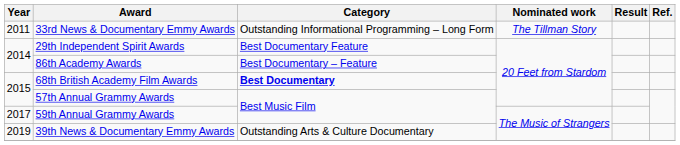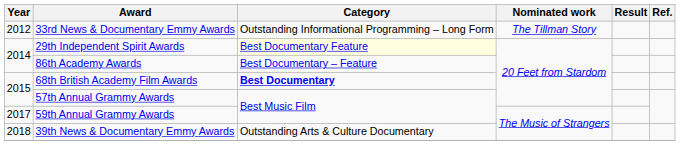 <table class="wikitable sortable">
 <tr>
 <th>Year</th>
 <th>Award</th>
 <th>Category</th>
 <th>Nominated work</th>
 <th>Result</th>
 <th>Ref.</th>
 </tr>
 <tr>
-<td>2011</td>
+<td>2012</td>
 <td><a href='#'>33rd News & Documentary Emmy Awards</a></td>
 <td>Outstanding Informational Programming – Long Form</td>
 <td style="text-align:center;"><em><a href='#'>The Tillman Story</a></em></td>
 <td></td>
 <td></td>
 </tr>
 <tr>
 <td rowspan="2">2014</td>
 <td><a href='#'>29th Independent Spirit Awards</a></td>
-<td><a href='#'>Best Documentary Feature</a></td>
+<td style="background: lightyellow;"><a href='#'>Best Documentary Feature</a></td>
 <td rowspan="4" style="text-align:center;"><em><a href='#'>20 Feet from Stardom</a></em></td>
 <td></td>
 <td></td>
 </tr>
 <tr>
 <td><a href='#'>86th Academy Awards</a></td>
 <td><a href='#'>Best Documentary – Feature</a></td>
 <td></td>
 <td style="text-align:center;"></td>
 </tr>
 <tr>
 <td rowspan="2">2015</td>
 <td><a href='#'>68th British Academy Film Awards</a></td>
 <td><strong><a href='#'>Best Documentary</a></strong></td>
 <td></td>
 <td></td>
 </tr>
 <tr>
 <td><a href='#'>57th Annual Grammy Awards</a></td>
 <td rowspan="2"><a href='#'>Best Music Film</a></td>
 <td></td>
 <td rowspan="2" style="text-align:center;"></td>
 </tr>
 <tr>
 <td>2017</td>
 <td><a href='#'>59th Annual Grammy Awards</a></td>
 <td rowspan="2" style="text-align:center;"><em><a href='#'>The Music of Strangers</a></em></td>
 <td></td>
 </tr>
 <tr>
-<td>2019</td>
+<td>2018</td>
 <td><a href='#'>39th News & Documentary Emmy Awards</a></td>
 <td>Outstanding Arts & Culture Documentary</td>
 <td></td>
 <td></td>
 </tr>
 <tr>
 </tr>
 </table>
